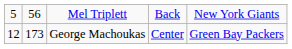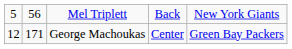 <table class="wikitable" style="text-align:center">
 <tr>
 <td>5</td>
 <td>56</td>
 <td><a href='#'>Mel Triplett</a></td>
 <td><a href='#'>Back</a></td>
 <td><a href='#'>New York Giants</a></td>
 </tr>
 <tr>
 <td>12</td>
-<td>173</td>
+<td>171</td>
 <td>George Machoukas</td>
 <td><a href='#'>Center</a></td>
 <td><a href='#'>Green Bay Packers</a></td>
 </tr>
 </table>
